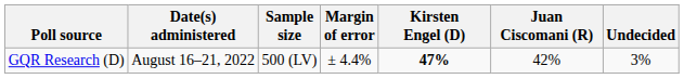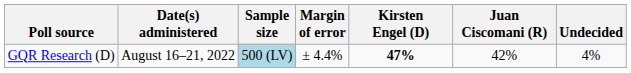 <table class="wikitable" style="font-size:90%;text-align:center;">
 <tr valign=bottom>
 <th>Poll source</th>
 <th>Date(s)<br>administered</th>
 <th>Sample<br>size</th>
 <th>Margin<br>of error</th>
 <th style="width:100px;">Kirsten<br>Engel (D)</th>
 <th style="width:100px;">Juan<br>Ciscomani (R)</th>
 <th>Undecided</th>
 </tr>
 <tr>
 <td style="text-align:left;"><a href='#'>GQR Research</a> (D)</td>
 <td>August 16–21, 2022</td>
-<td>500 (LV)</td>
+<td style="background: lightblue;">500 (LV)</td>
 <td>± 4.4%</td>
 <td><strong>47%</strong></td>
 <td>42%</td>
-<td>3%</td>
+<td>4%</td>
 </tr>
 </table>
